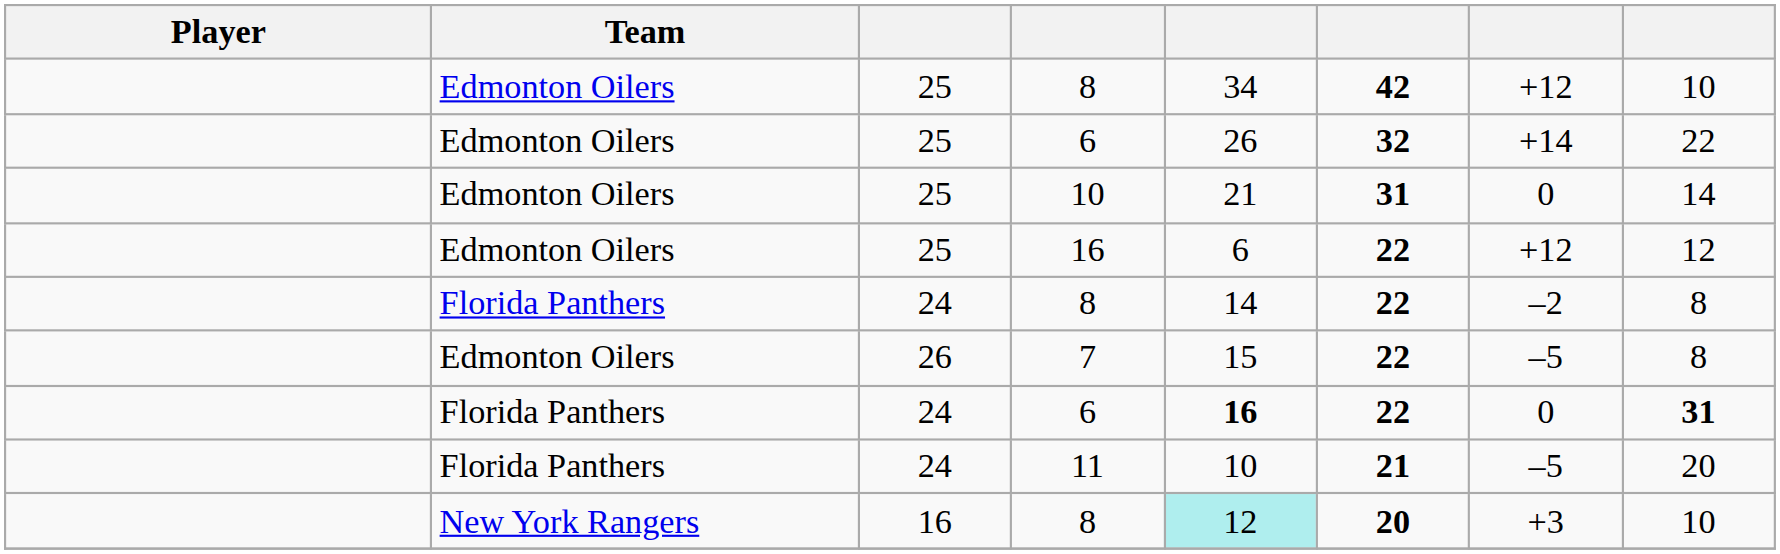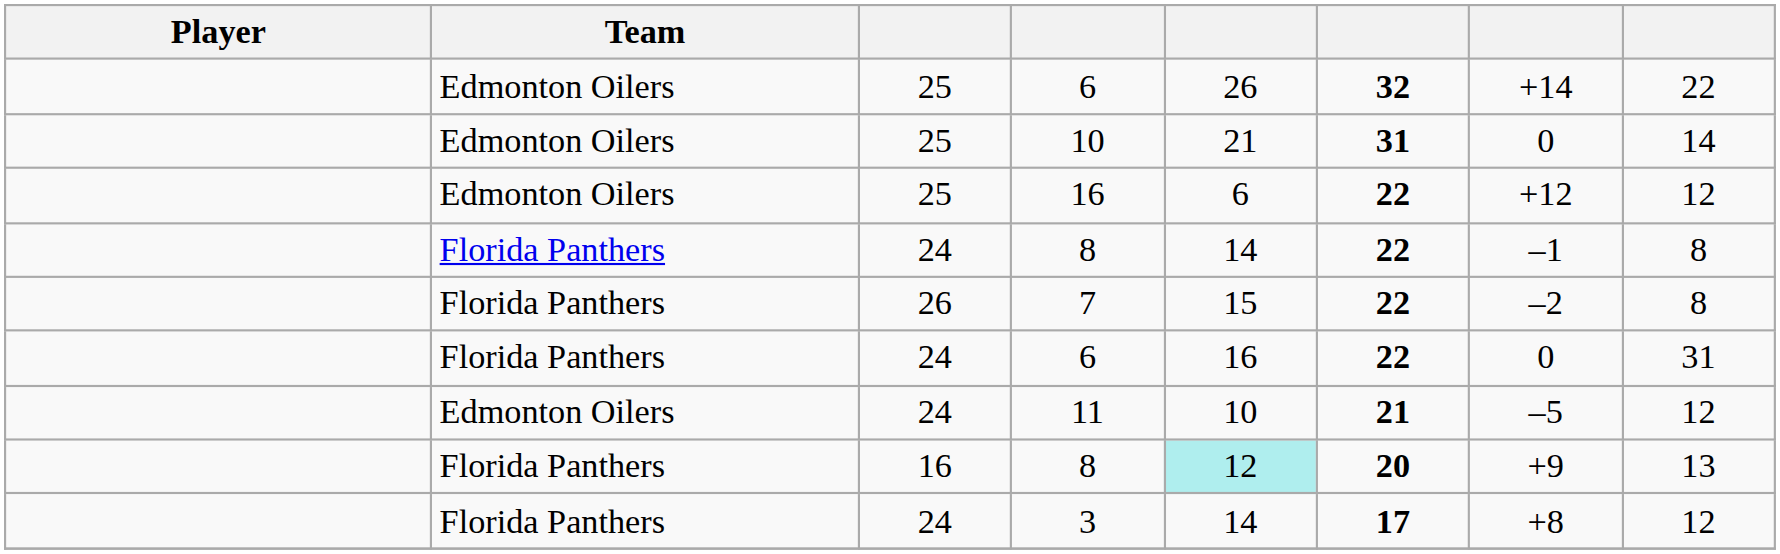 <table style="padding:3px; border-spacing:0; text-align:center;" class="wikitable sortable">
 <tr>
 <th style="width:12em">Player</th>
 <th style="width:12em">Team</th>
 <th style="width:4em"></th>
 <th style="width:4em"></th>
 <th style="width:4em"></th>
 <th style="width:4em"></th>
 <th data-sort-type="number" style="width:4em"></th>
 <th style="width:4em"></th>
-</tr>
-<tr>
-<td align=left></td>
-<td align=left><a href='#'>Edmonton Oilers</a></td>
-<td>25</td>
-<td>8</td>
-<td>34</td>
-<td><strong>42</strong></td>
-<td>+12</td>
-<td>10</td>
 </tr>
 <tr>
 <td align=left></td>
 <td align=left>Edmonton Oilers</td>
 <td>25</td>
 <td>6</td>
 <td>26</td>
 <td><strong>32</strong></td>
 <td>+14</td>
 <td>22</td>
 </tr>
 <tr>
 <td align=left></td>
 <td align=left>Edmonton Oilers</td>
 <td>25</td>
 <td>10</td>
 <td>21</td>
 <td><strong>31</strong></td>
 <td>0</td>
 <td>14</td>
 </tr>
 <tr>
 <td align=left></td>
 <td align=left>Edmonton Oilers</td>
 <td>25</td>
 <td>16</td>
 <td>6</td>
 <td><strong>22</strong></td>
 <td>+12</td>
 <td>12</td>
 </tr>
 <tr>
 <td align=left></td>
 <td align=left><a href='#'>Florida Panthers</a></td>
 <td>24</td>
 <td>8</td>
 <td>14</td>
 <td><strong>22</strong></td>
-<td>–2</td>
+<td>–1</td>
 <td>8</td>
 </tr>
 <tr>
 <td align=left></td>
-<td align=left>Edmonton Oilers</td>
+<td align=left>Florida Panthers</td>
 <td>26</td>
 <td>7</td>
 <td>15</td>
 <td><strong>22</strong></td>
-<td>–5</td>
+<td>–2</td>
 <td>8</td>
 </tr>
 <tr>
 <td align=left></td>
 <td align=left>Florida Panthers</td>
 <td>24</td>
 <td>6</td>
-<td><strong>16</strong></td>
+<td>16</td>
 <td><strong>22</strong></td>
 <td>0</td>
-<td><strong>31</strong></td>
+<td>31</td>
+</tr>
+<tr>
+<td align=left></td>
+<td align=left>Edmonton Oilers</td>
+<td>24</td>
+<td>11</td>
+<td>10</td>
+<td><strong>21</strong></td>
+<td>–5</td>
+<td>12</td>
+</tr>
+<tr>
+<td align=left></td>
+<td align=left>Florida Panthers</td>
+<td>16</td>
+<td>8</td>
+<td style="background: paleturquoise;">12</td>
+<td><strong>20</strong></td>
+<td>+9</td>
+<td>13</td>
 </tr>
 <tr>
 <td align=left></td>
 <td align=left>Florida Panthers</td>
 <td>24</td>
-<td>11</td>
-<td>10</td>
-<td><strong>21</strong></td>
-<td>–5</td>
-<td>20</td>
-</tr>
-<tr>
-<td align=left></td>
-<td align=left><a href='#'>New York Rangers</a></td>
-<td>16</td>
-<td>8</td>
-<td style="background: paleturquoise;">12</td>
-<td><strong>20</strong></td>
-<td>+3</td>
-<td>10</td>
+<td>3</td>
+<td>14</td>
+<td><strong>17</strong></td>
+<td>+8</td>
+<td>12</td>
 </tr>
 <tr>
 </tr>
 </table>
